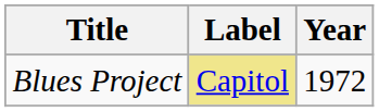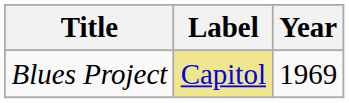 <table class="wikitable">
 <tr>
 <th>Title</th>
 <th>Label</th>
 <th>Year</th>
 </tr>
 <tr>
 <td><em>Blues Project</em></td>
 <td style="background: khaki;"><a href='#'>Capitol</a></td>
-<td>1972</td>
+<td>1969</td>
 </tr>
 </table>
